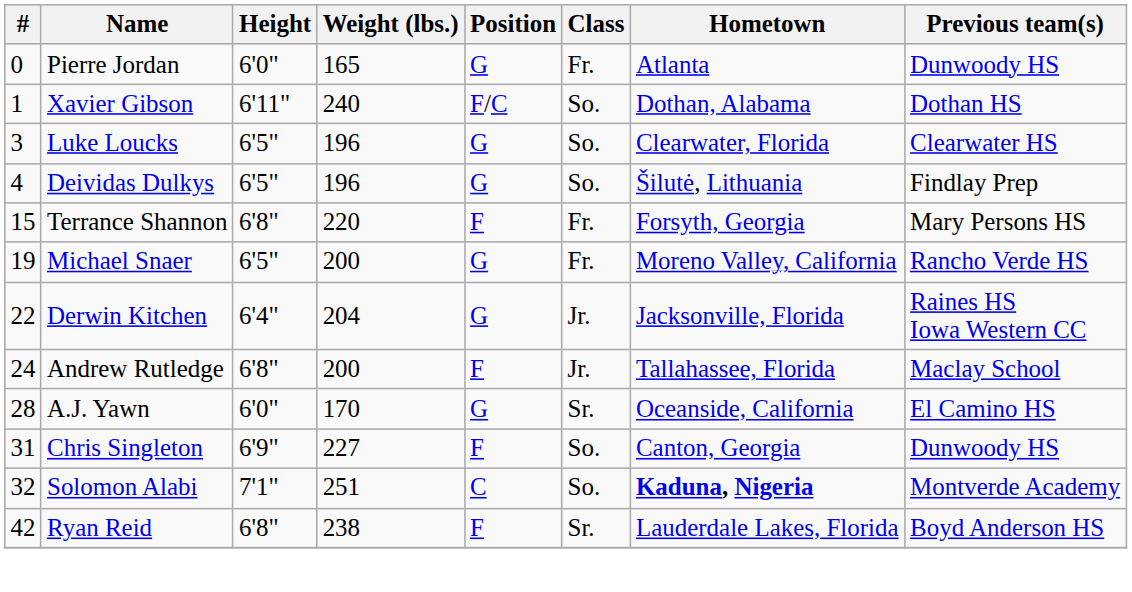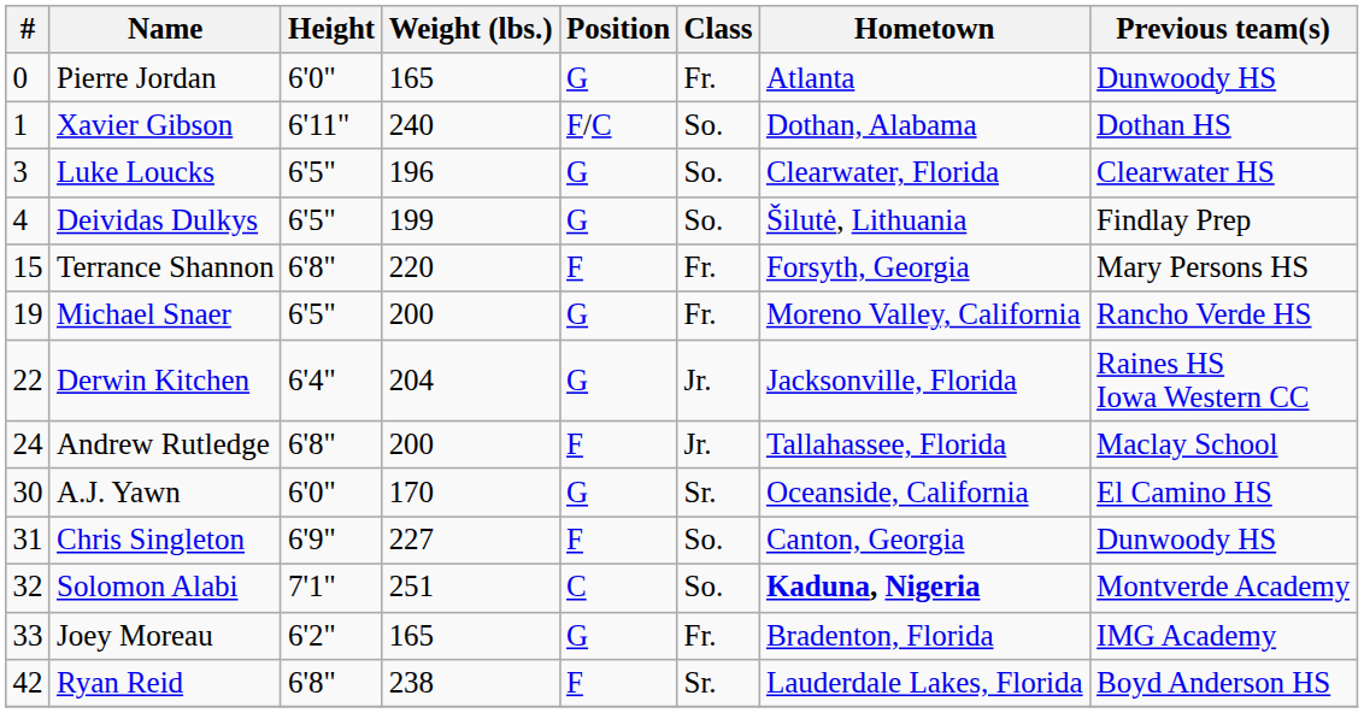 <table class="wikitable">
 <tr>
 <th>#</th>
 <th>Name</th>
 <th>Height</th>
 <th>Weight (lbs.)</th>
 <th>Position</th>
 <th>Class</th>
 <th>Hometown</th>
 <th>Previous team(s)</th>
 </tr>
 <tr>
 <td>0</td>
 <td>Pierre Jordan</td>
 <td>6'0"</td>
 <td>165</td>
 <td><a href='#'>G</a></td>
 <td>Fr.</td>
 <td><a href='#'>Atlanta</a></td>
 <td><a href='#'>Dunwoody HS</a></td>
 </tr>
 <tr>
 <td>1</td>
 <td><a href='#'>Xavier Gibson</a></td>
 <td>6'11"</td>
 <td>240</td>
 <td><a href='#'>F</a>/<a href='#'>C</a></td>
 <td>So.</td>
 <td><a href='#'>Dothan, Alabama</a></td>
 <td><a href='#'>Dothan HS</a></td>
 </tr>
 <tr>
 <td>3</td>
 <td><a href='#'>Luke Loucks</a></td>
 <td>6'5"</td>
 <td>196</td>
 <td><a href='#'>G</a></td>
 <td>So.</td>
 <td><a href='#'>Clearwater, Florida</a></td>
 <td><a href='#'>Clearwater HS</a></td>
 </tr>
 <tr>
 <td>4</td>
 <td><a href='#'>Deividas Dulkys</a></td>
 <td>6'5"</td>
-<td>196</td>
+<td>199</td>
 <td><a href='#'>G</a></td>
 <td>So.</td>
 <td><a href='#'>Šilutė</a>, <a href='#'>Lithuania</a></td>
 <td>Findlay Prep</td>
 </tr>
 <tr>
 <td>15</td>
 <td>Terrance Shannon</td>
 <td>6'8"</td>
 <td>220</td>
 <td><a href='#'>F</a></td>
 <td>Fr.</td>
 <td><a href='#'>Forsyth, Georgia</a></td>
 <td>Mary Persons HS</td>
 </tr>
 <tr>
 <td>19</td>
 <td><a href='#'>Michael Snaer</a></td>
 <td>6'5"</td>
 <td>200</td>
 <td><a href='#'>G</a></td>
 <td>Fr.</td>
 <td><a href='#'>Moreno Valley, California</a></td>
 <td><a href='#'>Rancho Verde HS</a></td>
 </tr>
 <tr>
 <td>22</td>
 <td><a href='#'>Derwin Kitchen</a></td>
 <td>6'4"</td>
 <td>204</td>
 <td><a href='#'>G</a></td>
 <td>Jr.</td>
 <td><a href='#'>Jacksonville, Florida</a></td>
 <td><a href='#'>Raines HS</a><br><a href='#'>Iowa Western CC</a></td>
 </tr>
 <tr>
 <td>24</td>
 <td>Andrew Rutledge</td>
 <td>6'8"</td>
 <td>200</td>
 <td><a href='#'>F</a></td>
 <td>Jr.</td>
 <td><a href='#'>Tallahassee, Florida</a></td>
 <td><a href='#'>Maclay School</a></td>
 </tr>
 <tr>
-<td>28</td>
+<td>30</td>
 <td>A.J. Yawn</td>
 <td>6'0"</td>
 <td>170</td>
 <td><a href='#'>G</a></td>
 <td>Sr.</td>
 <td><a href='#'>Oceanside, California</a></td>
 <td><a href='#'>El Camino HS</a></td>
 </tr>
 <tr>
 <td>31</td>
 <td><a href='#'>Chris Singleton</a></td>
 <td>6'9"</td>
 <td>227</td>
 <td><a href='#'>F</a></td>
 <td>So.</td>
 <td><a href='#'>Canton, Georgia</a></td>
 <td><a href='#'>Dunwoody HS</a></td>
 </tr>
 <tr>
 <td>32</td>
 <td><a href='#'>Solomon Alabi</a></td>
 <td>7'1"</td>
 <td>251</td>
 <td><a href='#'>C</a></td>
 <td>So.</td>
 <td><strong><a href='#'>Kaduna</a>, <a href='#'>Nigeria</a></strong></td>
 <td><a href='#'>Montverde Academy</a></td>
 </tr>
 <tr>
+<td>33</td>
+<td>Joey Moreau</td>
+<td>6'2"</td>
+<td>165</td>
+<td><a href='#'>G</a></td>
+<td>Fr.</td>
+<td><a href='#'>Bradenton, Florida</a></td>
+<td><a href='#'>IMG Academy</a></td>
+</tr>
+<tr>
 <td>42</td>
 <td><a href='#'>Ryan Reid</a></td>
 <td>6'8"</td>
 <td>238</td>
 <td><a href='#'>F</a></td>
 <td>Sr.</td>
 <td><a href='#'>Lauderdale Lakes, Florida</a></td>
 <td><a href='#'>Boyd Anderson HS</a></td>
 </tr>
 <tr>
 </tr>
 </table>
